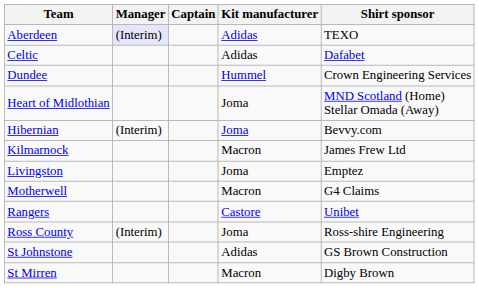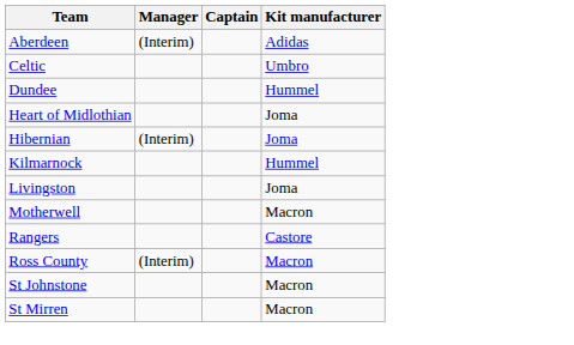 <table class="wikitable sortable">
 <tr>
 <th>Team</th>
 <th>Manager</th>
 <th>Captain</th>
 <th>Kit manufacturer</th>
-<th>Shirt sponsor</th>
 </tr>
 <tr>
 <td><a href='#'>Aberdeen</a></td>
-<td style="background: lavender;">  (Interim)</td>
+<td>  (Interim)</td>
 <td> </td>
 <td><a href='#'>Adidas</a></td>
-<td>TEXO</td>
 </tr>
 <tr>
 <td><a href='#'>Celtic</a></td>
 <td> </td>
 <td> </td>
-<td>Adidas</td>
-<td><a href='#'>Dafabet</a></td>
+<td><a href='#'>Umbro</a></td>
 </tr>
 <tr>
 <td><a href='#'>Dundee</a></td>
 <td> </td>
 <td> </td>
 <td><a href='#'>Hummel</a></td>
-<td>Crown Engineering Services</td>
 </tr>
 <tr>
 <td><a href='#'>Heart of Midlothian</a></td>
 <td> </td>
 <td> </td>
 <td>Joma</td>
-<td><a href='#'>MND Scotland</a> (Home)<br>Stellar Omada (Away)</td>
 </tr>
 <tr>
 <td><a href='#'>Hibernian</a></td>
 <td>  (Interim)</td>
 <td> </td>
 <td><a href='#'>Joma</a></td>
-<td>Bevvy.com</td>
 </tr>
 <tr>
 <td><a href='#'>Kilmarnock</a></td>
 <td> </td>
 <td> </td>
-<td>Macron</td>
-<td>James Frew Ltd</td>
+<td><a href='#'>Hummel</a></td>
 </tr>
 <tr>
 <td><a href='#'>Livingston</a></td>
 <td> </td>
 <td> </td>
 <td>Joma</td>
-<td>Emptez</td>
 </tr>
 <tr>
 <td><a href='#'>Motherwell</a></td>
 <td> </td>
 <td> </td>
 <td>Macron</td>
-<td>G4 Claims</td>
 </tr>
 <tr>
 <td><a href='#'>Rangers</a></td>
 <td> </td>
 <td> </td>
 <td><a href='#'>Castore</a></td>
-<td><a href='#'>Unibet</a></td>
 </tr>
 <tr>
 <td><a href='#'>Ross County</a></td>
 <td>  (Interim)</td>
 <td> </td>
-<td>Joma</td>
-<td>Ross-shire Engineering</td>
+<td><a href='#'>Macron</a></td>
 </tr>
 <tr>
 <td><a href='#'>St Johnstone</a></td>
 <td> </td>
 <td> </td>
-<td>Adidas</td>
-<td>GS Brown Construction</td>
+<td>Macron</td>
 </tr>
 <tr>
 <td><a href='#'>St Mirren</a></td>
 <td> </td>
 <td> </td>
 <td>Macron</td>
-<td>Digby Brown</td>
 </tr>
 </table>
